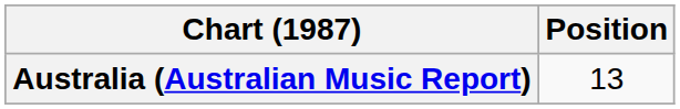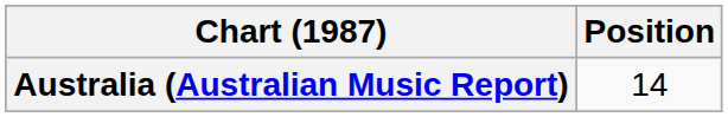 <table class="wikitable sortable plainrowheaders" style="text-align:center">
 <tr>
 <th>Chart (1987)</th>
 <th>Position</th>
 </tr>
 <tr>
 <th scope="row">Australia (<a href='#'>Australian Music Report</a>)</th>
-<td>13</td>
+<td>14</td>
 </tr>
 </table>
